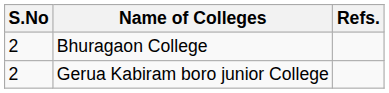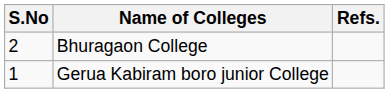 <table class="wikitable">
 <tr>
 <th>S.No</th>
 <th>Name of Colleges</th>
 <th>Refs.</th>
 </tr>
 <tr>
 <td>2</td>
 <td>Bhuragaon College</td>
 <td></td>
 </tr>
 <tr>
-<td>2</td>
+<td>1</td>
 <td>Gerua Kabiram boro junior College</td>
 <td></td>
 </tr>
 </table>
